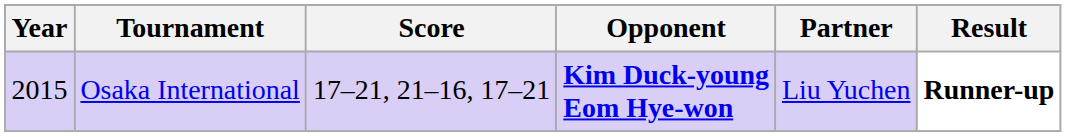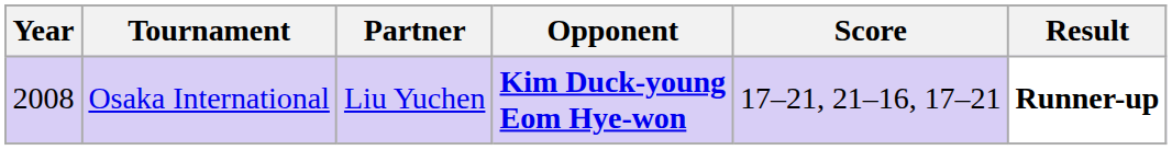 <table class="sortable wikitable" style="font-size: 90%;">
 <tr>
 <th>Year</th>
 <th>Tournament</th>
+<th>Partner</th>
+<th>Opponent</th>
 <th>Score</th>
-<th>Opponent</th>
-<th>Partner</th>
 <th>Result</th>
 </tr>
 <tr style="background:#D8CEF6">
-<td align="center">2015</td>
+<td align="center">2008</td>
 <td align="left"><a href='#'>Osaka International</a></td>
+<td align="left"> <a href='#'>Liu Yuchen</a></td>
+<td align="left"><strong> <a href='#'>Kim Duck-young</a> <br>  <a href='#'>Eom Hye-won</a></strong></td>
 <td align="left">17–21, 21–16, 17–21</td>
-<td align="left"><strong> <a href='#'>Kim Duck-young</a> <br>  <a href='#'>Eom Hye-won</a></strong></td>
-<td align="left"> <a href='#'>Liu Yuchen</a></td>
 <td style="text-align:left; background:white"> <strong>Runner-up</strong></td>
 </tr>
 </table>
